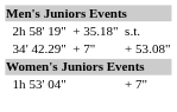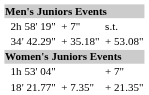 <table>
 <tr bgcolor="#cccccc">
 <td colspan=7><strong>Men's Juniors Events</strong></td>
 </tr>
 <tr>
 <td><br></td>
 <td></td>
 <td>2h 58' 19"</td>
 <td></td>
-<td>+ 35.18"</td>
+<td>+ 7"</td>
 <td></td>
 <td>s.t.</td>
 </tr>
 <tr>
 <td><br></td>
 <td></td>
 <td>34' 42.29"</td>
 <td></td>
-<td>+ 7"</td>
+<td>+ 35.18"</td>
 <td></td>
 <td>+ 53.08"</td>
 </tr>
 <tr bgcolor="#cccccc">
 <td colspan=7><strong>Women's Juniors Events</strong></td>
 </tr>
 <tr>
 <td><br></td>
 <td></td>
 <td>1h 53' 04"</td>
 <td></td>
 <td></td>
 <td></td>
 <td>+ 7"</td>
 </tr>
+<tr>
+<td><br></td>
+<td></td>
+<td>18' 21.77"</td>
+<td></td>
+<td>+ 7.35"</td>
+<td></td>
+<td>+ 21.35"</td>
+</tr>
 </table>
